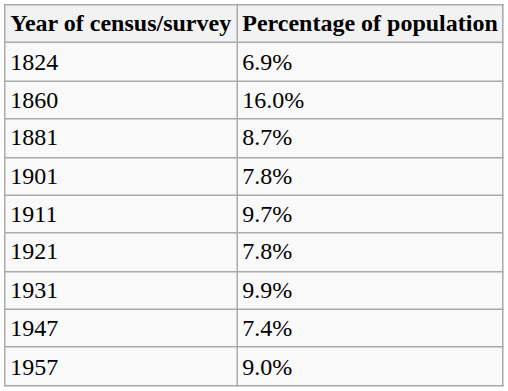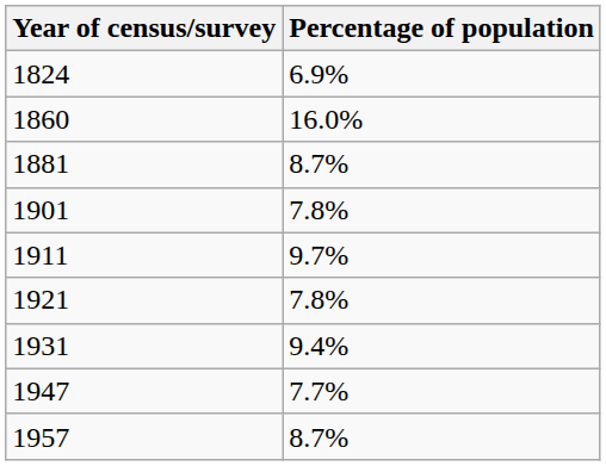 <table class="wikitable">
 <tr>
 <th>Year of census/survey</th>
 <th>Percentage of population</th>
 </tr>
 <tr>
 <td>1824</td>
 <td>6.9%</td>
 </tr>
 <tr>
 <td>1860</td>
 <td>16.0%</td>
 </tr>
 <tr>
 <td>1881</td>
 <td>8.7%</td>
 </tr>
 <tr>
 <td>1901</td>
 <td>7.8%</td>
 </tr>
 <tr>
 <td>1911</td>
 <td>9.7%</td>
 </tr>
 <tr>
 <td>1921</td>
 <td>7.8%</td>
 </tr>
 <tr>
 <td>1931</td>
-<td>9.9%</td>
+<td>9.4%</td>
 </tr>
 <tr>
 <td>1947</td>
-<td>7.4%</td>
+<td>7.7%</td>
 </tr>
 <tr>
 <td>1957</td>
-<td>9.0%</td>
+<td>8.7%</td>
 </tr>
 </table>
